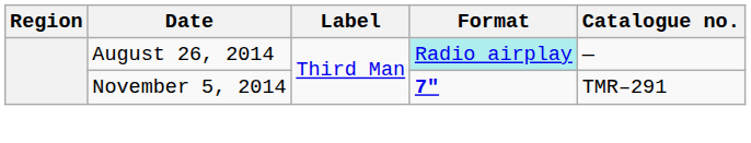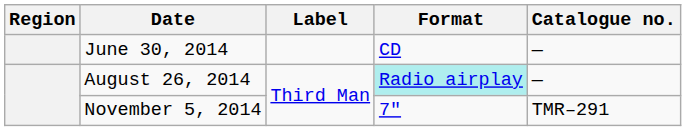 <table class="wikitable plainrowheaders">
 <tr>
 <th scope="col">Region</th>
 <th scope="col">Date</th>
 <th scope="col">Label</th>
 <th scope="col">Format</th>
 <th scope="col">Catalogue no.</th>
+</tr>
+<tr>
+<th scope="row"></th>
+<td>June 30, 2014</td>
+<td></td>
+<td><a href='#'>CD</a></td>
+<td>—</td>
 </tr>
 <tr>
 <th scope="row" rowspan="2"></th>
 <td>August 26, 2014</td>
 <td rowspan="2"><a href='#'>Third Man</a></td>
 <td style="background: paleturquoise;"><a href='#'>Radio airplay</a></td>
 <td>—</td>
 </tr>
 <tr>
 <td>November 5, 2014</td>
-<td><strong><a href='#'>7"</a></strong></td>
+<td><a href='#'>7"</a></td>
 <td>TMR–291</td>
 </tr>
 </table>
